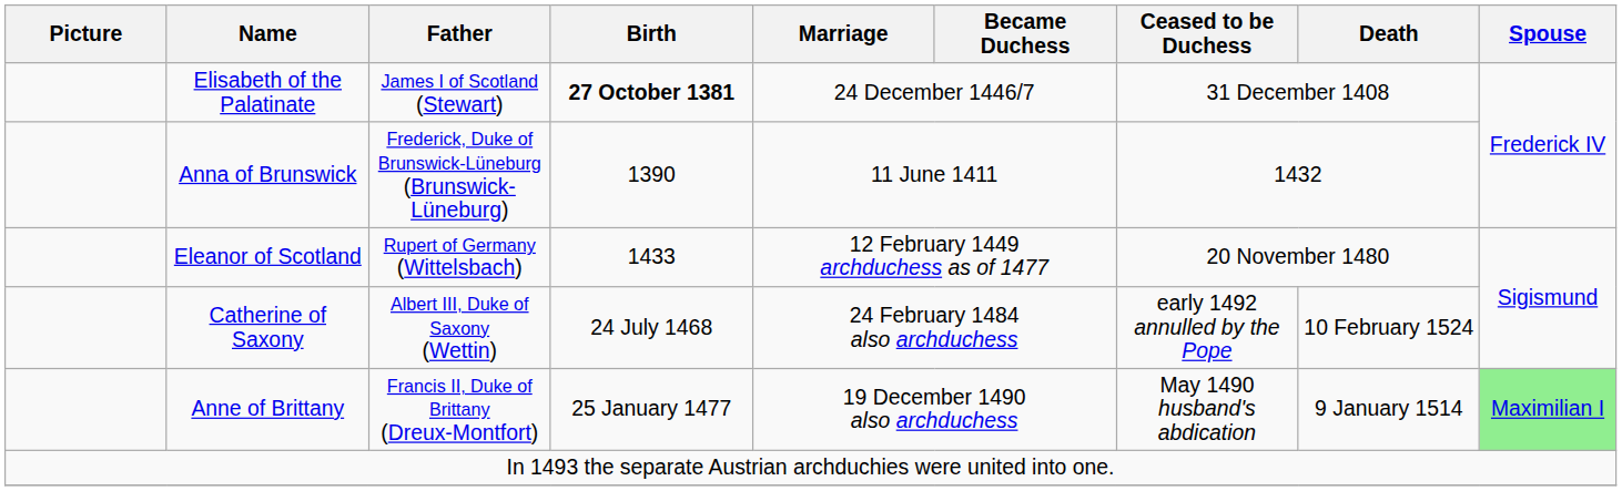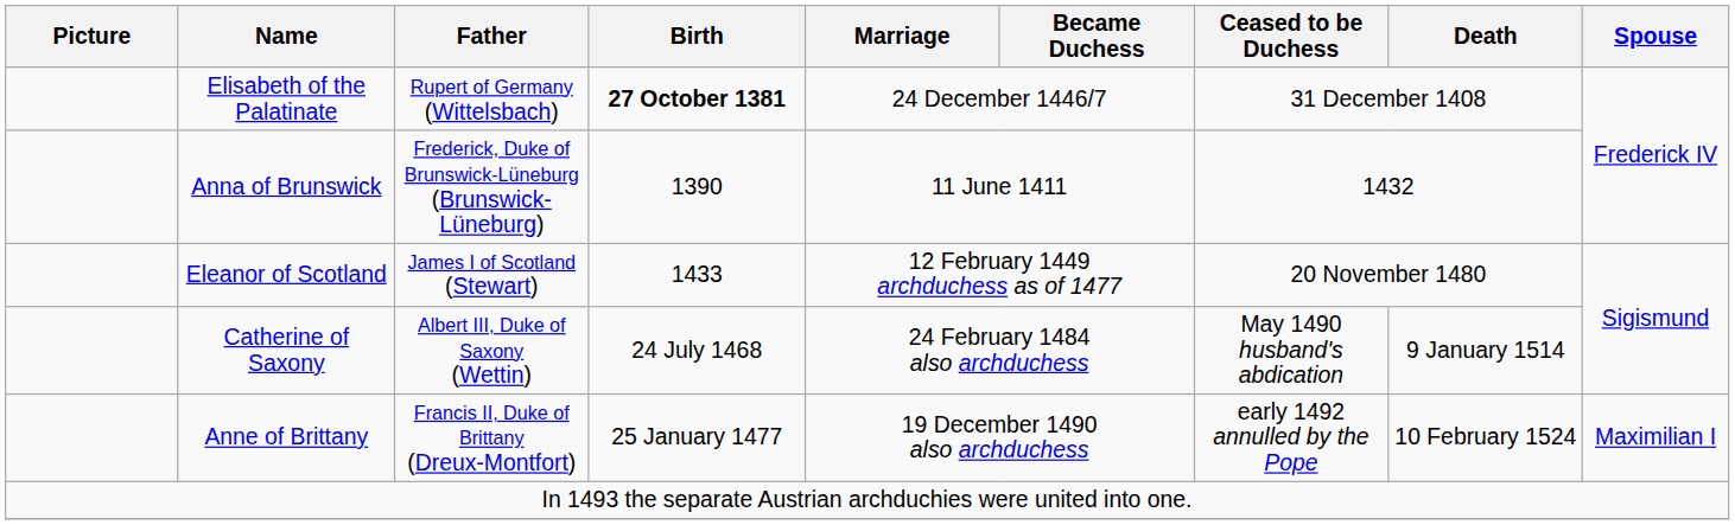 <table width=95% class="wikitable">
 <tr>
 <th width = "8%">Picture</th>
 <th width = "10%">Name</th>
 <th width = "9%">Father</th>
 <th width = "10%">Birth</th>
 <th width = "9%">Marriage</th>
 <th width = "9%">Became Duchess</th>
 <th width = "9%">Ceased to be Duchess</th>
 <th width = "9%">Death</th>
 <th width = "6%"><a href='#'>Spouse</a></th>
 </tr>
 <tr>
 <td align=center></td>
 <td align=center><a href='#'>Elisabeth of the Palatinate</a></td>
-<td align="center"><small><a href='#'>James I of Scotland</a></small><br>(<a href='#'>Stewart</a>)</td>
+<td align="center"><small><a href='#'>Rupert of Germany</a></small><br>(<a href='#'>Wittelsbach</a>)</td>
 <td align="center"><strong>27 October 1381</strong></td>
 <td align="center" colspan="2">24 December 1446/7</td>
 <td align="center" colspan="2">31 December 1408</td>
 <td align="center" rowspan="2"><a href='#'>Frederick IV</a></td>
 </tr>
 <tr>
 <td align=center></td>
 <td align=center><a href='#'>Anna of Brunswick</a></td>
 <td align="center"><small><a href='#'>Frederick, Duke of Brunswick-Lüneburg</a></small><br>(<a href='#'>Brunswick-Lüneburg</a>)</td>
 <td align="center">1390</td>
 <td align="center" colspan="2">11 June 1411</td>
 <td align="center" colspan="2">1432</td>
 </tr>
 <tr>
 <td align=center></td>
 <td align=center><a href='#'>Eleanor of Scotland</a></td>
-<td align="center"><small><a href='#'>Rupert of Germany</a></small><br>(<a href='#'>Wittelsbach</a>)</td>
+<td align="center"><small><a href='#'>James I of Scotland</a></small><br>(<a href='#'>Stewart</a>)</td>
 <td align="center">1433</td>
 <td align="center" colspan="2">12 February 1449<br><em><a href='#'>archduchess</a> as of 1477</em></td>
 <td align="center" colspan="2">20 November 1480</td>
 <td align="center" rowspan="2"><a href='#'>Sigismund</a></td>
 </tr>
 <tr>
 <td align=center></td>
 <td align=center><a href='#'>Catherine of Saxony</a></td>
 <td align="center"><small><a href='#'>Albert III, Duke of Saxony</a></small><br>(<a href='#'>Wettin</a>)</td>
 <td align="center">24 July 1468</td>
 <td align="center" colspan="2">24 February 1484<br><em>also <a href='#'>archduchess</a></em></td>
-<td align="center">early 1492<br><em>annulled by the <a href='#'>Pope</a></em></td>
-<td align="center">10 February 1524</td>
+<td align="center">May 1490<br><em>husband's abdication</em></td>
+<td align="center">9 January 1514</td>
 </tr>
 <tr>
 <td align=center></td>
 <td align=center><a href='#'>Anne of Brittany</a></td>
 <td align="center"><small><a href='#'>Francis II, Duke of Brittany</a></small><br>(<a href='#'>Dreux-Montfort</a>)</td>
 <td align="center">25 January 1477</td>
 <td align="center" colspan="2">19 December 1490<br><em>also <a href='#'>archduchess</a></em><br></td>
-<td align="center">May 1490<br><em>husband's abdication</em></td>
-<td align="center">9 January 1514</td>
-<td align="center" style="background: lightgreen;"><a href='#'>Maximilian I</a></td>
+<td align="center">early 1492<br><em>annulled by the <a href='#'>Pope</a></em></td>
+<td align="center">10 February 1524</td>
+<td align="center"><a href='#'>Maximilian I</a></td>
 </tr>
 <tr>
 <td align="center" colspan="9">In 1493 the separate Austrian archduchies were united into one.</td>
 </tr>
 <tr>
 </tr>
 </table>
